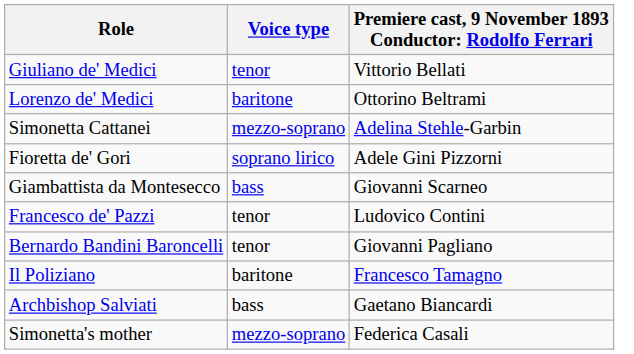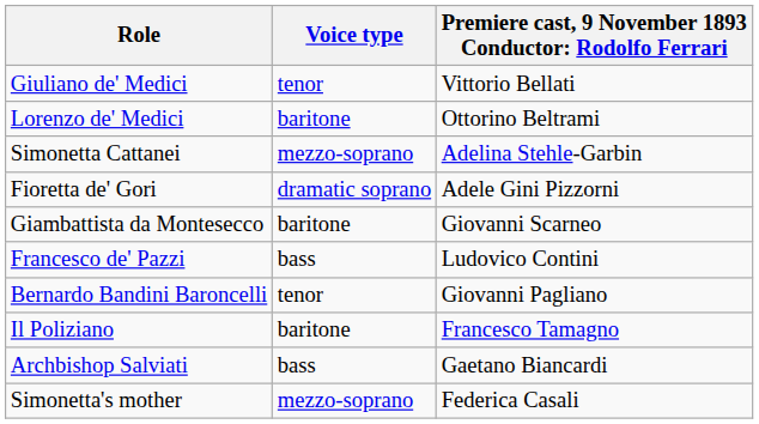 <table class="wikitable">
 <tr>
 <th>Role</th>
 <th><a href='#'>Voice type</a></th>
 <th>Premiere cast, 9 November 1893<br>Conductor: <a href='#'>Rodolfo Ferrari</a></th>
 </tr>
 <tr>
 <td><a href='#'>Giuliano de' Medici</a></td>
 <td><a href='#'>tenor</a></td>
 <td>Vittorio Bellati</td>
 </tr>
 <tr>
 <td><a href='#'>Lorenzo de' Medici</a></td>
 <td><a href='#'>baritone</a></td>
 <td>Ottorino Beltrami</td>
 </tr>
 <tr>
 <td>Simonetta Cattanei</td>
 <td><a href='#'>mezzo-soprano</a></td>
 <td><a href='#'>Adelina Stehle</a>-Garbin</td>
 </tr>
 <tr>
 <td>Fioretta de' Gori</td>
-<td><a href='#'>soprano lirico</a></td>
+<td><a href='#'>dramatic soprano</a></td>
 <td>Adele Gini Pizzorni</td>
 </tr>
 <tr>
 <td>Giambattista da Montesecco</td>
-<td><a href='#'>bass</a></td>
+<td>baritone</td>
 <td>Giovanni Scarneo</td>
 </tr>
 <tr>
 <td><a href='#'>Francesco de' Pazzi</a></td>
-<td>tenor</td>
+<td>bass</td>
 <td>Ludovico Contini</td>
 </tr>
 <tr>
 <td><a href='#'>Bernardo Bandini Baroncelli</a></td>
 <td>tenor</td>
 <td>Giovanni Pagliano</td>
 </tr>
 <tr>
 <td><a href='#'>Il Poliziano</a></td>
 <td>baritone</td>
 <td><a href='#'>Francesco Tamagno</a></td>
 </tr>
 <tr>
 <td><a href='#'>Archbishop Salviati</a></td>
 <td>bass</td>
 <td>Gaetano Biancardi</td>
 </tr>
 <tr>
 <td>Simonetta's mother</td>
 <td><a href='#'>mezzo-soprano</a></td>
 <td>Federica Casali</td>
 </tr>
 </table>
